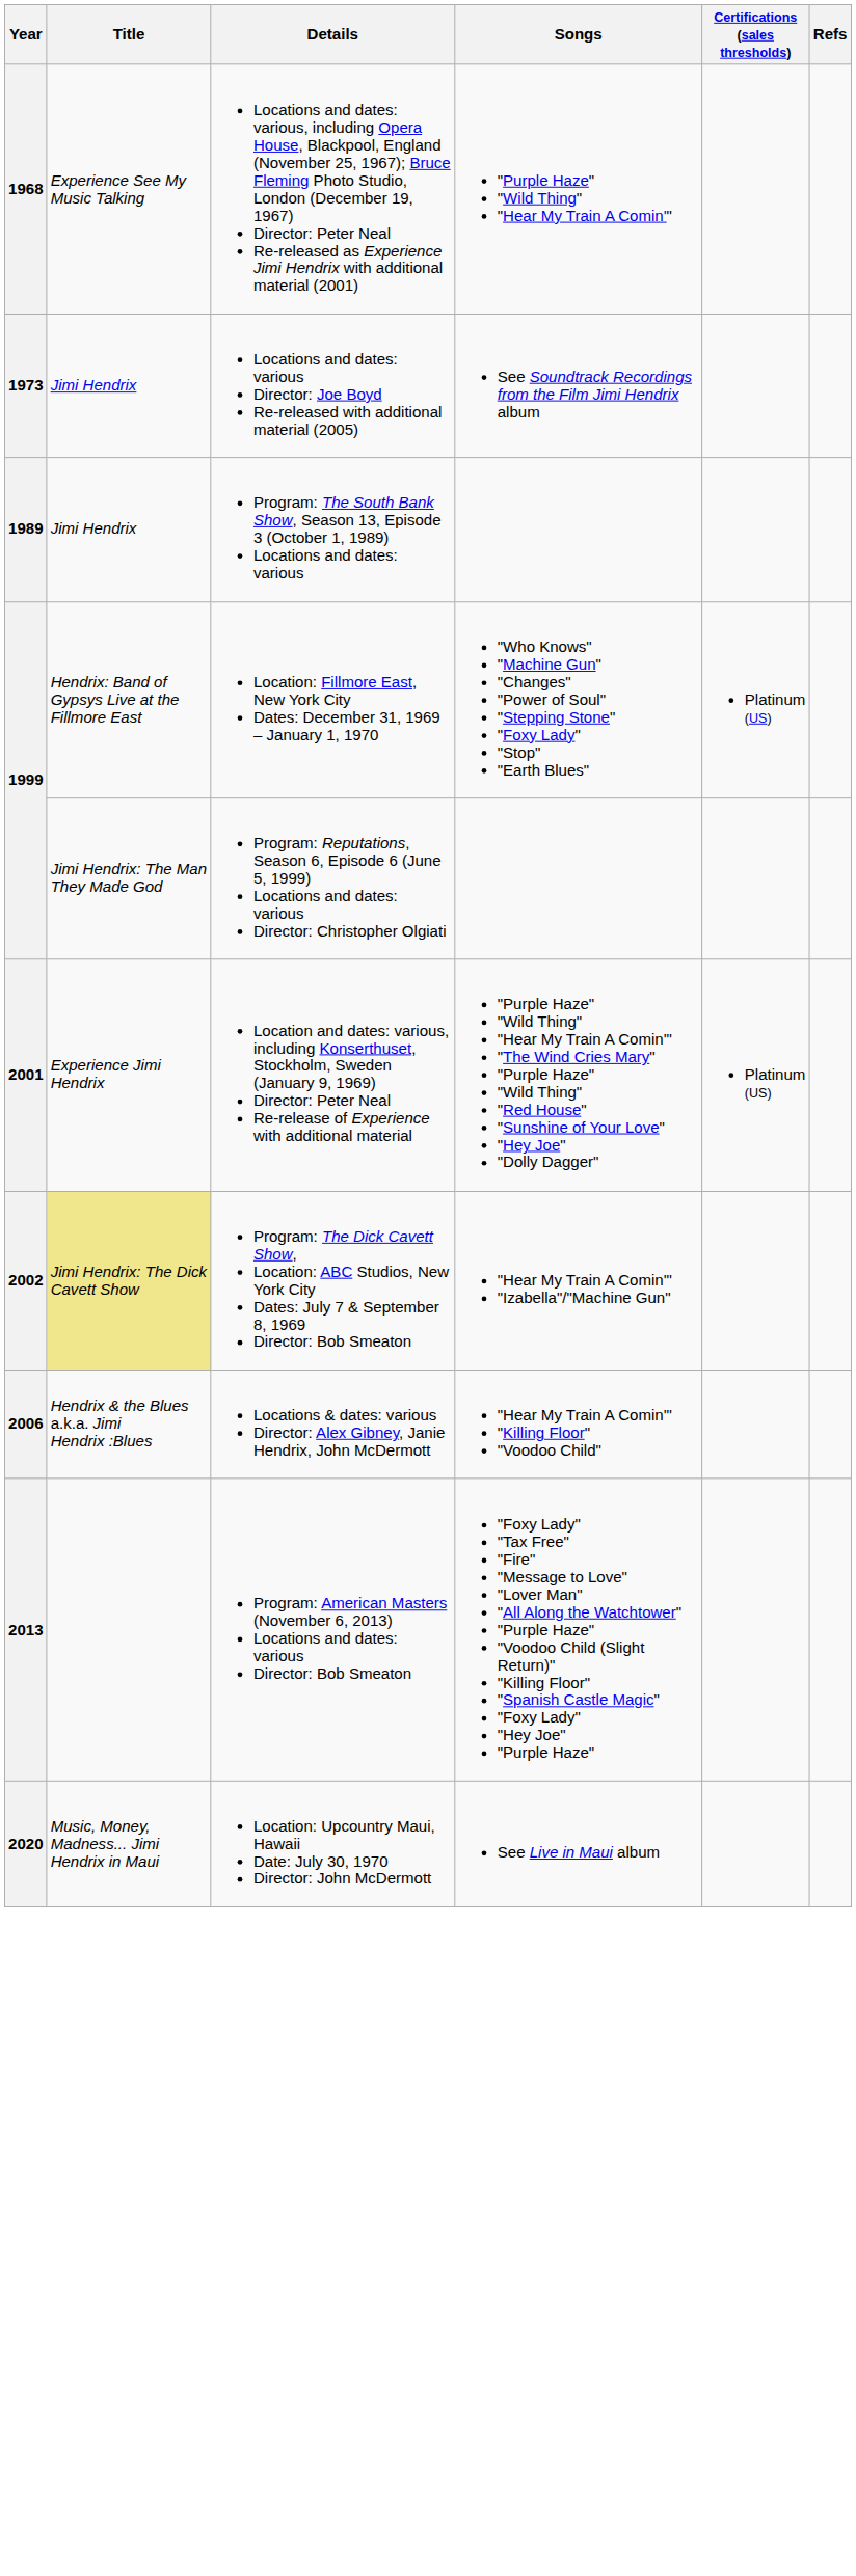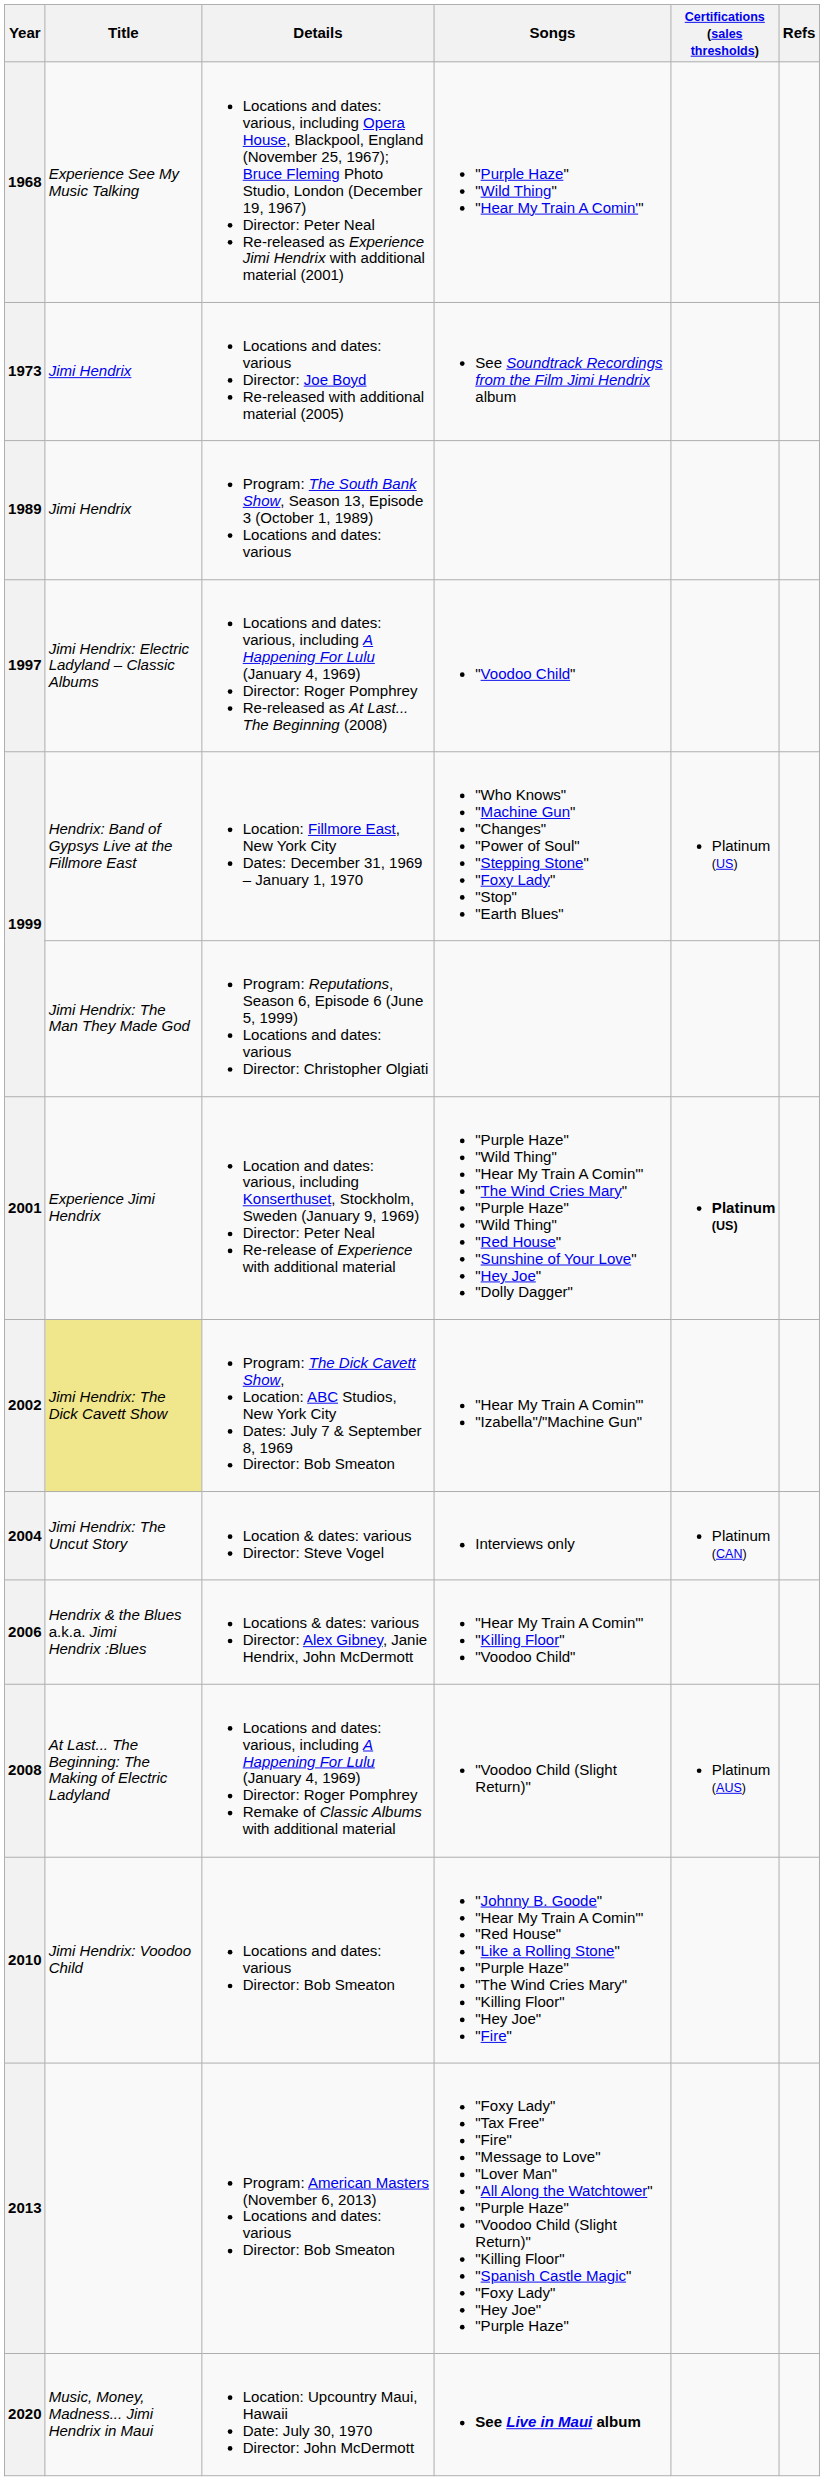 <table class="wikitable plainrowheaders" border="1">
 <tr>
 <th scope="col" width=5%>Year</th>
 <th scope="col" width=20%>Title</th>
 <th scope="col" width=30%>Details</th>
 <th scope="col" width=30%>Songs</th>
 <th scope="col" width=10%><small><a href='#'>Certifications</a><br>(<a href='#'>sales thresholds</a>)</small></th>
 <th scope="col" width=5%>Refs</th>
 </tr>
 <tr>
 <th scope="row">1968</th>
 <td><em>Experience</em>  <em>See My Music Talking</em></td>
 <td><br><ul><li>Locations and dates: various, including <a href='#'>Opera House</a>, Blackpool, England (November 25, 1967); <a href='#'>Bruce Fleming</a> Photo Studio, London (December 19, 1967)</li><li>Director: Peter Neal</li><li>Re-released as <em>Experience Jimi Hendrix</em> with additional material (2001)</li></ul></td>
 <td><br><ul><li>"<a href='#'>Purple Haze</a>"</li><li>"<a href='#'>Wild Thing</a>"</li><li>"<a href='#'>Hear My Train A Comin'</a>"</li></ul></td>
 <td></td>
 <td></td>
 </tr>
 <tr>
 <th scope="row">1973</th>
 <td><em><a href='#'>Jimi Hendrix</a></em></td>
 <td><br><ul><li>Locations and dates: various</li><li>Director: <a href='#'>Joe Boyd</a></li><li>Re-released with additional material (2005)</li></ul></td>
 <td><br><ul><li>See <em><a href='#'>Soundtrack Recordings from the Film Jimi Hendrix</a></em> album</li></ul></td>
 <td></td>
 <td></td>
 </tr>
 <tr>
 <th scope="row">1989</th>
 <td><em>Jimi Hendrix</em></td>
 <td><br><ul><li>Program: <em><a href='#'>The South Bank Show</a></em>, Season 13, Episode 3 (October 1, 1989)</li><li>Locations and dates: various</li></ul></td>
 <td></td>
 <td></td>
 <td></td>
 </tr>
 <tr>
+<th scope="row">1997</th>
+<td><em>Jimi Hendrix: Electric Ladyland – Classic Albums</em></td>
+<td><br><ul><li>Locations and dates: various, including <em><a href='#'>A Happening For Lulu</a></em> (January 4, 1969)</li><li>Director: Roger Pomphrey</li><li>Re-released as <em>At Last... The Beginning</em> (2008)</li></ul></td>
+<td><br><ul><li>"<a href='#'>Voodoo Child</a>"</li></ul></td>
+<td></td>
+<td></td>
+</tr>
+<tr>
 <th scope="row" rowspan="2">1999</th>
 <td><em>Hendrix: Band of Gypsys Live at the Fillmore East</em></td>
 <td><br><ul><li>Location: <a href='#'>Fillmore East</a>, New York City</li><li>Dates: December 31, 1969 – January 1, 1970</li></ul></td>
 <td><br><ul><li>"Who Knows"</li><li>"<a href='#'>Machine Gun</a>"</li><li>"Changes"</li><li>"Power of Soul"</li><li>"<a href='#'>Stepping Stone</a>"</li><li>"<a href='#'>Foxy Lady</a>"</li><li>"Stop"</li><li>"Earth Blues"</li></ul></td>
 <td><br><ul><li>Platinum <small>(<a href='#'>US</a>)</small></li></ul></td>
 <td><br></td>
 </tr>
 <tr>
 <td><em>Jimi Hendrix: The Man They Made God</em></td>
 <td><br><ul><li>Program: <em>Reputations</em>, Season 6, Episode 6 (June 5, 1999)</li><li>Locations and dates: various</li><li>Director: Christopher Olgiati</li></ul></td>
 <td></td>
 <td></td>
 <td></td>
 </tr>
 <tr>
 <th scope="row">2001</th>
 <td><em>Experience Jimi Hendrix</em></td>
 <td><br><ul><li>Location and dates: various, including <a href='#'>Konserthuset</a>, Stockholm, Sweden (January 9, 1969)</li><li>Director: Peter Neal</li><li>Re-release of <em>Experience</em> with additional material</li></ul></td>
 <td><br><ul><li>"Purple Haze"</li><li>"Wild Thing"</li><li>"Hear My Train A Comin'"</li><li>"<a href='#'>The Wind Cries Mary</a>"</li><li>"Purple Haze"</li><li>"Wild Thing"</li><li>"<a href='#'>Red House</a>"</li><li>"<a href='#'>Sunshine of Your Love</a>"</li><li>"<a href='#'>Hey Joe</a>"</li><li>"Dolly Dagger"</li></ul></td>
-<td><br><ul><li>Platinum <small>(US)</small></li></ul></td>
+<td><strong><br><ul><li>Platinum <small>(US)</small></li></ul></strong></td>
 <td></td>
 </tr>
 <tr>
 <th scope="row">2002</th>
 <td style="background: khaki;"><em>Jimi Hendrix: The Dick Cavett Show</em></td>
 <td><br><ul><li>Program: <em><a href='#'>The Dick Cavett Show</a></em>,</li><li>Location: <a href='#'>ABC</a> Studios, New York City</li><li>Dates: July 7 & September 8, 1969</li><li>Director: Bob Smeaton</li></ul></td>
 <td><br><ul><li>"Hear My Train A Comin'"</li><li>"Izabella"/"Machine Gun"</li></ul></td>
 <td></td>
 <td></td>
 </tr>
 <tr>
+<th scope="row">2004</th>
+<td><em>Jimi Hendrix: The Uncut Story</em></td>
+<td><br><ul><li>Location & dates: various</li><li>Director: Steve Vogel</li></ul></td>
+<td><br><ul><li>Interviews only</li></ul></td>
+<td><br><ul><li>Platinum <small>(<a href='#'>CAN</a>)</small></li></ul></td>
+<td></td>
+</tr>
+<tr>
 <th scope="row">2006</th>
 <td><em>Hendrix & the Blues</em> a.k.a. <em>Jimi Hendrix :Blues</em></td>
 <td><br><ul><li>Locations & dates: various</li><li>Director: <a href='#'>Alex Gibney</a>, Janie Hendrix, John McDermott</li></ul></td>
 <td><br><ul><li>"Hear My Train A Comin'"</li><li>"<a href='#'>Killing Floor</a>"</li><li>"Voodoo Child"</li></ul></td>
+<td></td>
+<td></td>
+</tr>
+<tr>
+<th scope="row">2008</th>
+<td><em>At Last... The Beginning: The Making of Electric Ladyland</em></td>
+<td><br><ul><li>Locations and dates: various, including <em><a href='#'>A Happening For Lulu</a></em> (January 4, 1969)</li><li>Director: Roger Pomphrey</li><li>Remake of <em>Classic Albums</em> with additional material</li></ul></td>
+<td><br><ul><li>"Voodoo Child (Slight Return)"</li></ul></td>
+<td><br><ul><li>Platinum <small>(<a href='#'>AUS</a>)</small></li></ul></td>
+<td><br></td>
+</tr>
+<tr>
+<th scope="row">2010</th>
+<td><em>Jimi Hendrix: Voodoo Child</em></td>
+<td><br><ul><li>Locations and dates: various</li><li>Director: Bob Smeaton</li></ul></td>
+<td><br><ul><li>"<a href='#'>Johnny B. Goode</a>"</li><li>"Hear My Train A Comin'"</li><li>"Red House"</li><li>"<a href='#'>Like a Rolling Stone</a>"</li><li>"Purple Haze"</li><li>"The Wind Cries Mary"</li><li>"Killing Floor"</li><li>"Hey Joe"</li><li>"<a href='#'>Fire</a>"</li></ul></td>
 <td></td>
 <td></td>
 </tr>
 <tr>
 <th scope="row">2013</th>
 <td><em></em></td>
 <td><br><ul><li>Program: <a href='#'>American Masters</a> (November 6, 2013)</li><li>Locations and dates: various</li><li>Director: Bob Smeaton</li></ul></td>
 <td><br><ul><li>"Foxy Lady"</li><li>"Tax Free"</li><li>"Fire"</li><li>"Message to Love"</li><li>"Lover Man"</li><li>"<a href='#'>All Along the Watchtower</a>"</li><li>"Purple Haze"</li><li>"Voodoo Child (Slight Return)"</li><li>"Killing Floor"</li><li>"<a href='#'>Spanish Castle Magic</a>"</li><li>"Foxy Lady"</li><li>"Hey Joe"</li><li>"Purple Haze"</li></ul></td>
 <td></td>
 <td></td>
 </tr>
 <tr>
 <th scope="row">2020</th>
 <td><em>Music, Money, Madness... Jimi Hendrix in Maui</em></td>
 <td><br><ul><li>Location: Upcountry Maui, Hawaii</li><li>Date: July 30, 1970</li><li>Director: John McDermott</li></ul></td>
-<td><br><ul><li>See <em><a href='#'>Live in Maui</a></em> album</li></ul></td>
+<td><strong><br><ul><li>See <em><a href='#'>Live in Maui</a></em> album</li></ul></strong></td>
 <td></td>
 <td></td>
 </tr>
 </table>
